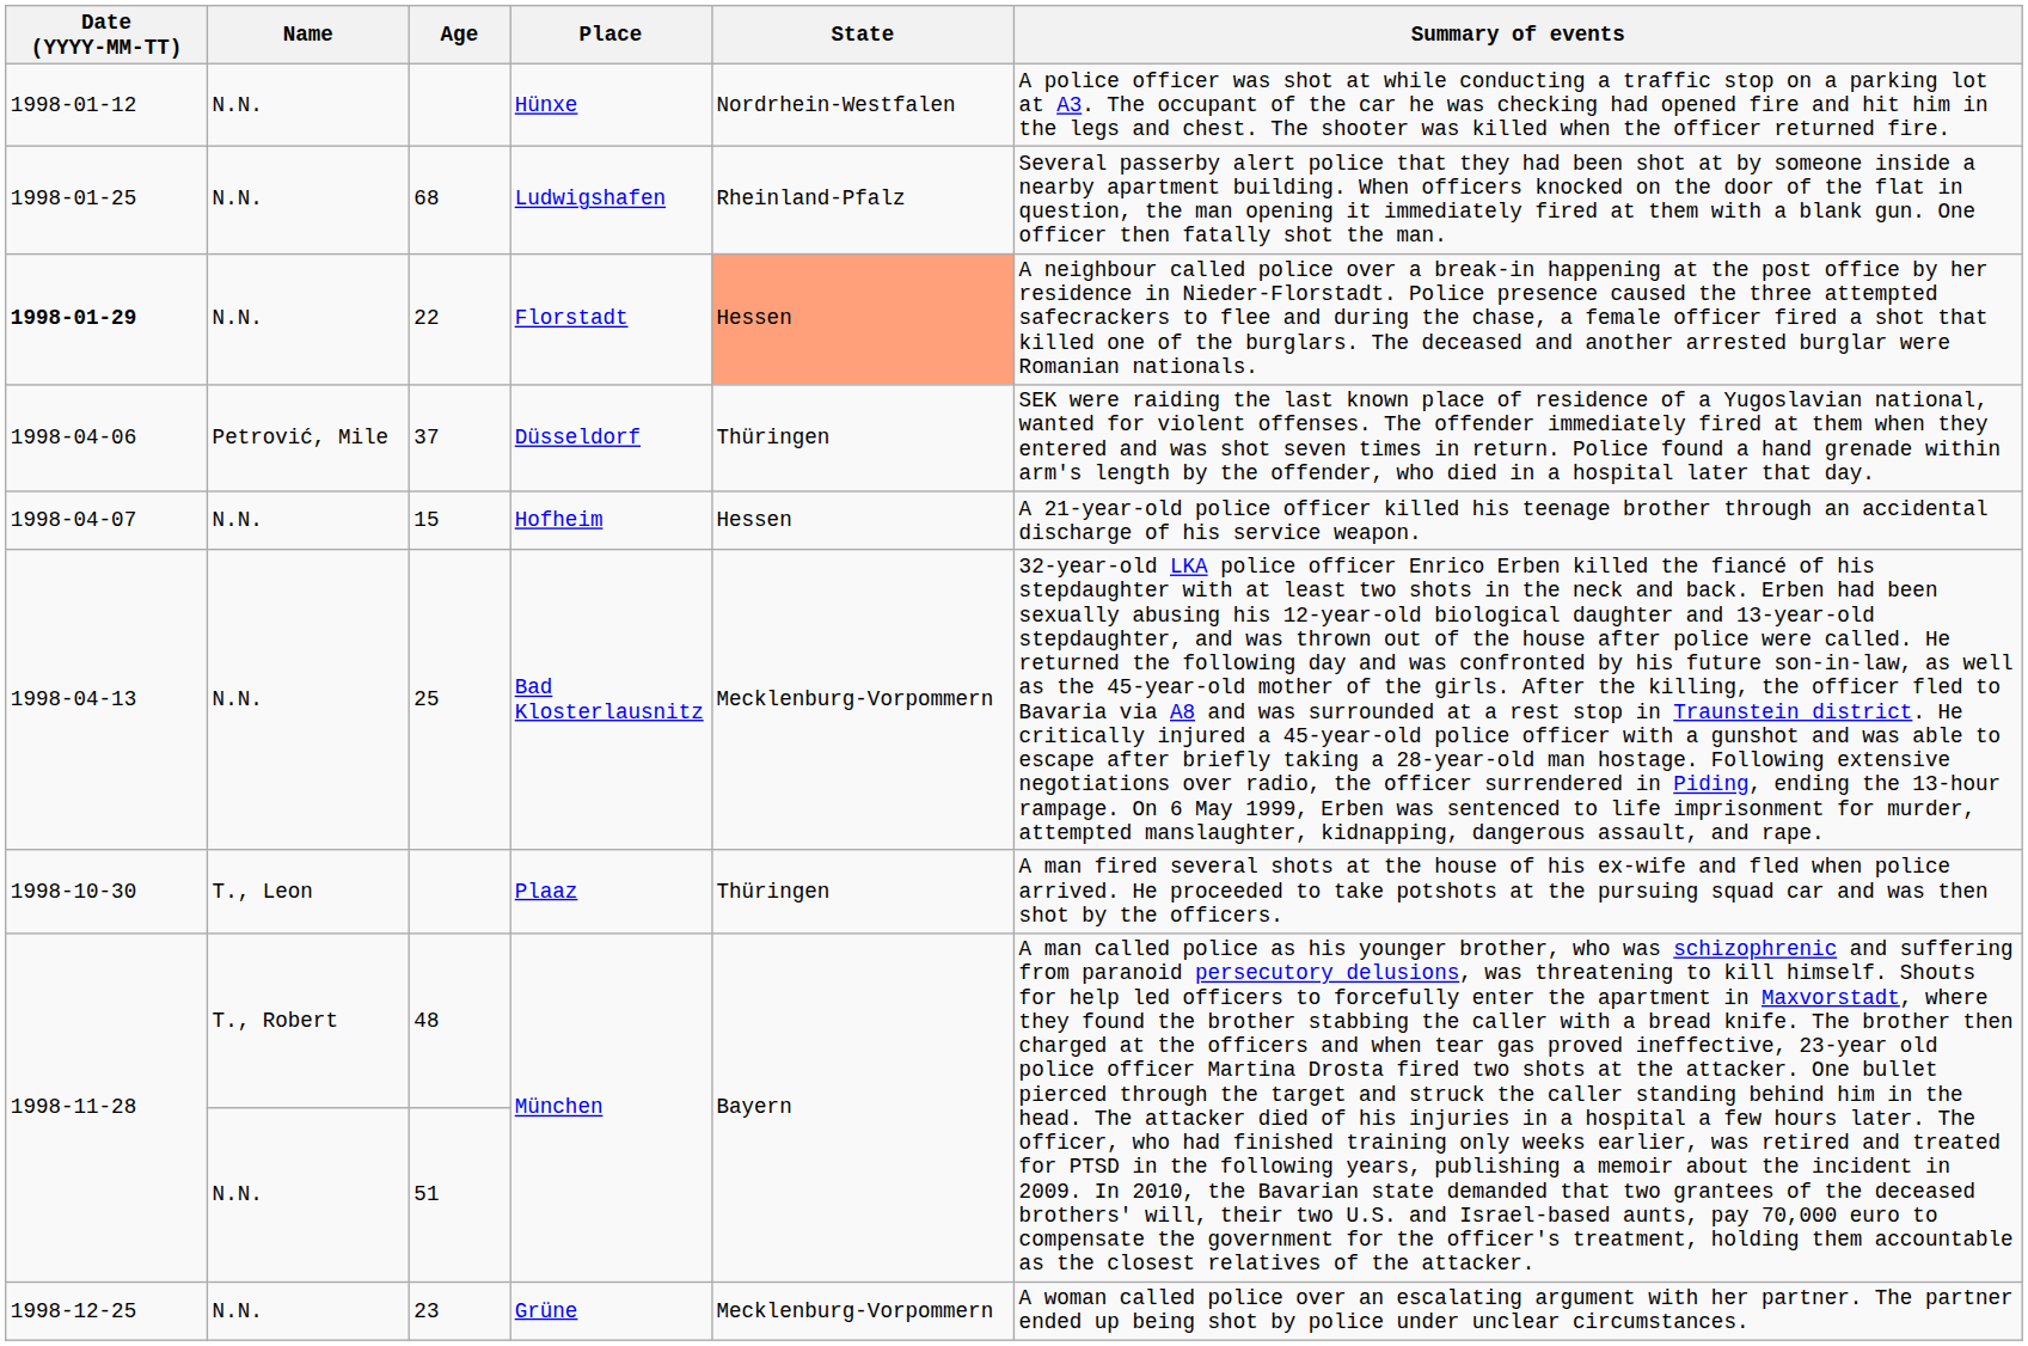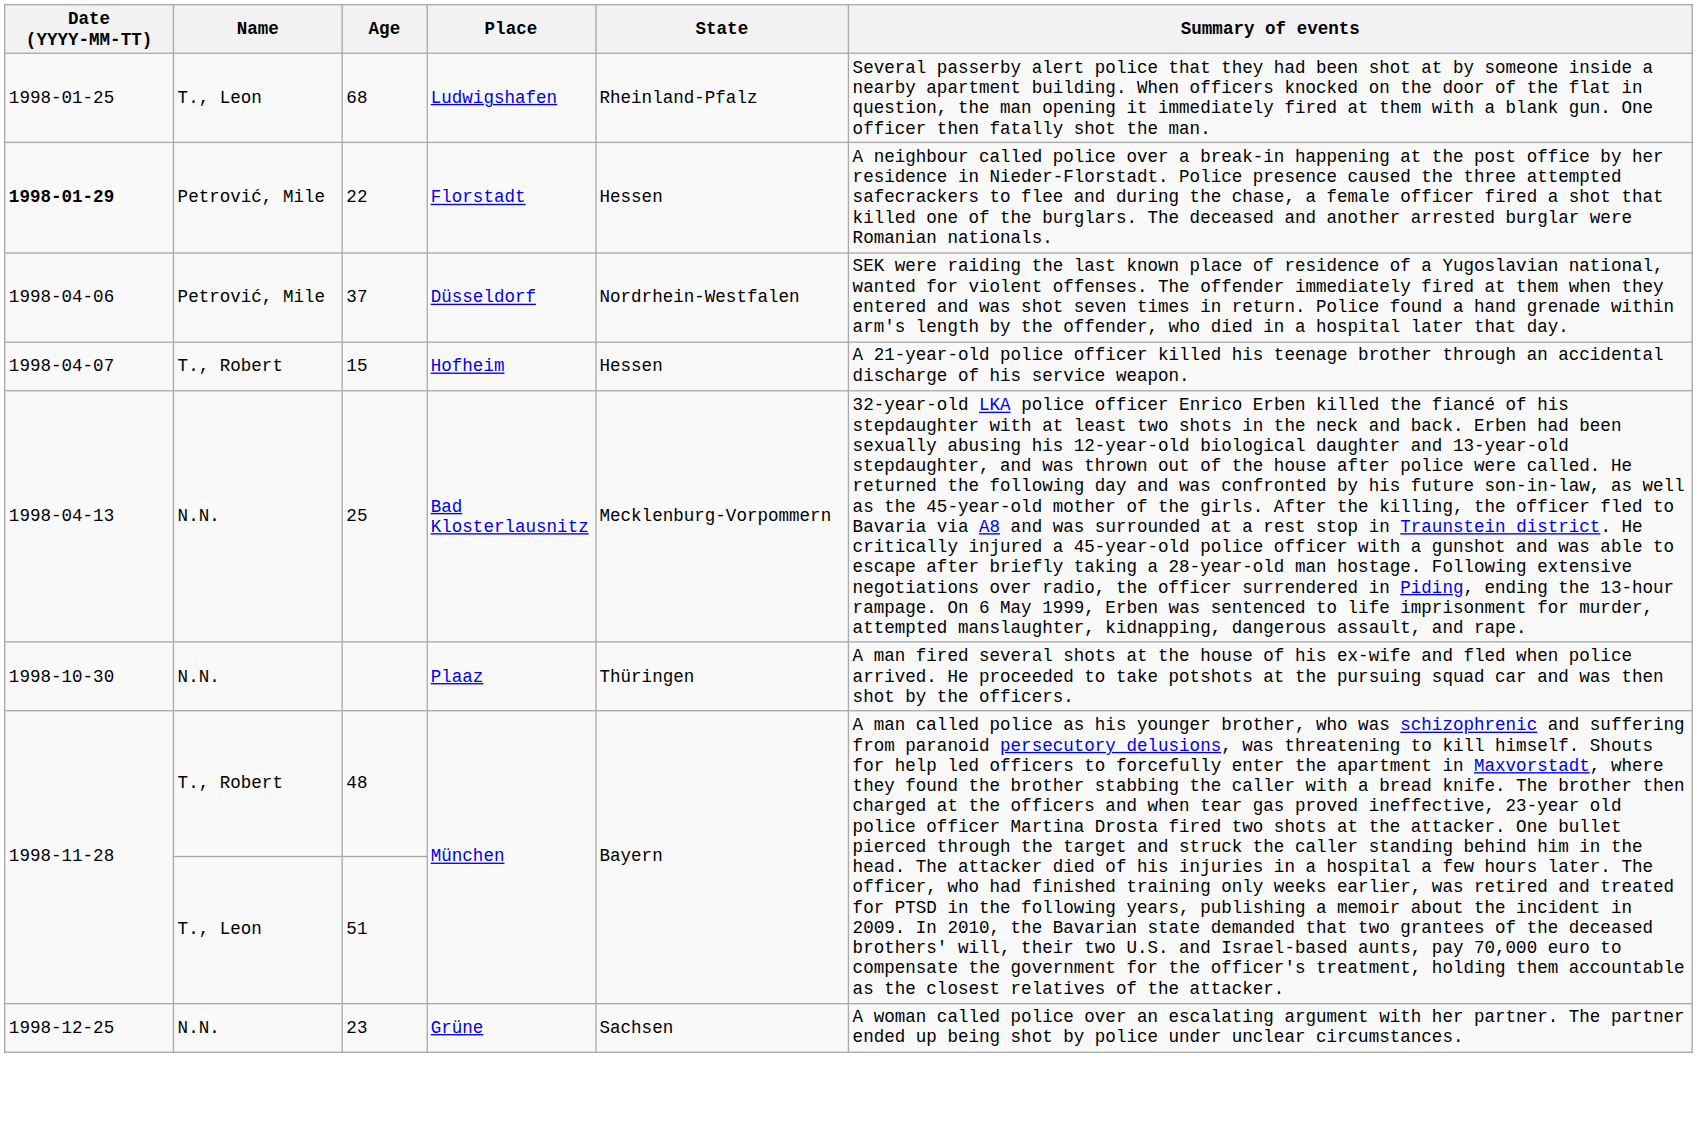 <table class="wikitable sortable static-row-numbers static-row-header-text">
 <tr>
 <th style="width:10%;">Date<br>(YYYY-MM-TT)</th>
 <th style="width:10%;">Name</th>
 <th style="width:5%;">Age</th>
 <th style="width:10%;">Place</th>
 <th style="width:15%;">State</th>
 <th style="width:50%;">Summary of events</th>
 </tr>
 <tr>
-<td>1998-01-12</td>
-<td>N.N.</td>
-<td></td>
-<td><a href='#'>Hünxe</a></td>
-<td>Nordrhein-Westfalen</td>
-<td>A police officer was shot at while conducting a traffic stop on a parking lot at <a href='#'>A3</a>. The occupant of the car he was checking had opened fire and hit him in the legs and chest. The shooter was killed when the officer returned fire.</td>
-</tr>
-<tr>
 <td>1998-01-25</td>
-<td>N.N.</td>
+<td>T., Leon</td>
 <td>68</td>
 <td><a href='#'>Ludwigshafen</a></td>
 <td>Rheinland-Pfalz</td>
 <td>Several passerby alert police that they had been shot at by someone inside a nearby apartment building. When officers knocked on the door of the flat in question, the man opening it immediately fired at them with a blank gun. One officer then fatally shot the man.</td>
 </tr>
 <tr>
 <td><strong>1998-01-29</strong></td>
-<td>N.N.</td>
+<td>Petrović, Mile</td>
 <td>22</td>
 <td><a href='#'>Florstadt</a></td>
-<td style="background: lightsalmon;">Hessen</td>
+<td>Hessen</td>
 <td>A neighbour called police over a break-in happening at the post office by her residence in Nieder-Florstadt. Police presence caused the three attempted safecrackers to flee and during the chase, a female officer fired a shot that killed one of the burglars. The deceased and another arrested burglar were Romanian nationals.</td>
 </tr>
 <tr>
 <td>1998-04-06</td>
 <td>Petrović, Mile</td>
 <td>37</td>
 <td><a href='#'>Düsseldorf</a></td>
-<td>Thüringen</td>
+<td>Nordrhein-Westfalen</td>
 <td>SEK were raiding the last known place of residence of a Yugoslavian national, wanted for violent offenses. The offender immediately fired at them when they entered and was shot seven times in return. Police found a hand grenade within arm's length by the offender, who died in a hospital later that day.</td>
 </tr>
 <tr>
 <td>1998-04-07</td>
-<td>N.N.</td>
+<td>T., Robert</td>
 <td>15</td>
 <td><a href='#'>Hofheim</a></td>
 <td>Hessen</td>
 <td>A 21-year-old police officer killed his teenage brother through an accidental discharge of his service weapon.</td>
 </tr>
 <tr>
 <td>1998-04-13</td>
 <td>N.N.</td>
 <td>25</td>
 <td><a href='#'>Bad Klosterlausnitz</a></td>
 <td>Mecklenburg-Vorpommern</td>
 <td>32-year-old <a href='#'>LKA</a> police officer Enrico Erben killed the fiancé of his stepdaughter with at least two shots in the neck and back. Erben had been sexually abusing his 12-year-old biological daughter and 13-year-old stepdaughter, and was thrown out of the house after police were called. He returned the following day and was confronted by his future son-in-law, as well as the 45-year-old mother of the girls. After the killing, the officer fled to Bavaria via <a href='#'>A8</a> and was surrounded at a rest stop in <a href='#'>Traunstein district</a>. He critically injured a 45-year-old police officer with a gunshot and was able to escape after briefly taking a 28-year-old man hostage. Following extensive negotiations over radio, the officer surrendered in <a href='#'>Piding</a>, ending the 13-hour rampage. On 6 May 1999, Erben was sentenced to life imprisonment for murder, attempted manslaughter, kidnapping, dangerous assault, and rape.</td>
 </tr>
 <tr>
 <td>1998-10-30</td>
-<td>T., Leon</td>
+<td>N.N.</td>
 <td></td>
 <td><a href='#'>Plaaz</a></td>
 <td>Thüringen</td>
 <td>A man fired several shots at the house of his ex-wife and fled when police arrived. He proceeded to take potshots at the pursuing squad car and was then shot by the officers.</td>
 </tr>
 <tr>
 <td rowspan=2>1998-11-28</td>
 <td>T., Robert</td>
 <td>48</td>
 <td rowspan=2><a href='#'>München</a></td>
 <td rowspan=2>Bayern</td>
 <td rowspan=2>A man called police as his younger brother, who was <a href='#'>schizophrenic</a> and suffering from paranoid <a href='#'>persecutory delusions</a>, was threatening to kill himself. Shouts for help led officers to forcefully enter the apartment in <a href='#'>Maxvorstadt</a>, where they found the brother stabbing the caller with a bread knife. The brother then charged at the officers and when tear gas proved ineffective, 23-year old police officer Martina Drosta fired two shots at the attacker. One bullet pierced through the target and struck the caller standing behind him in the head. The attacker died of his injuries in a hospital a few hours later. The officer, who had finished training only weeks earlier, was retired and treated for PTSD in the following years, publishing a memoir about the incident in 2009. In 2010, the Bavarian state demanded that two grantees of the deceased brothers' will, their two U.S. and Israel-based aunts, pay 70,000 euro to compensate the government for the officer's treatment, holding them accountable as the closest relatives of the attacker.</td>
 </tr>
 <tr>
-<td>N.N.</td>
+<td>T., Leon</td>
 <td>51</td>
 </tr>
 <tr>
 <td>1998-12-25</td>
 <td>N.N.</td>
 <td>23</td>
 <td><a href='#'>Grüne</a></td>
-<td>Mecklenburg-Vorpommern</td>
+<td>Sachsen</td>
 <td>A woman called police over an escalating argument with her partner. The partner ended up being shot by police under unclear circumstances.</td>
 </tr>
 </table>
